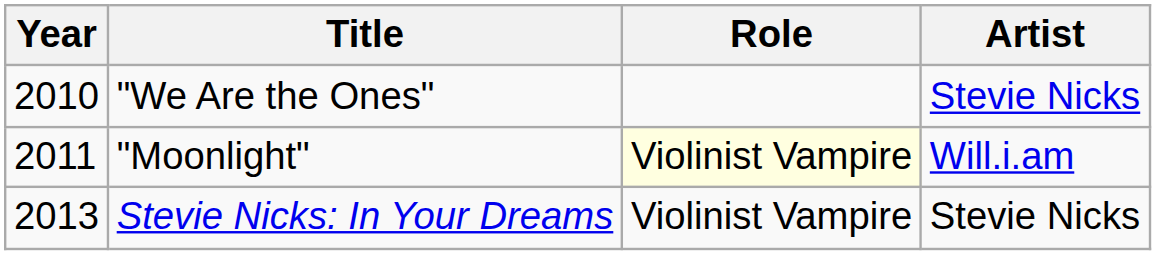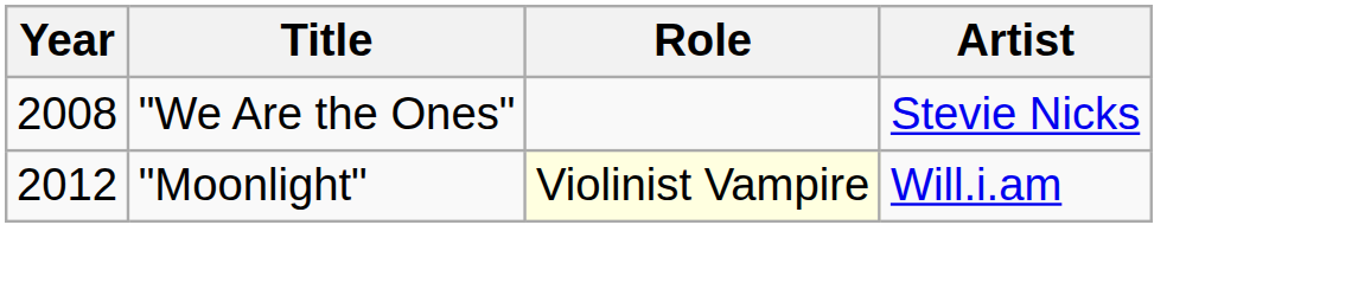 <table class="wikitable">
 <tr>
 <th>Year</th>
 <th>Title</th>
 <th>Role</th>
 <th>Artist</th>
 </tr>
 <tr>
-<td>2010</td>
+<td>2008</td>
 <td>"We Are the Ones"</td>
 <td></td>
 <td><a href='#'>Stevie Nicks</a></td>
 </tr>
 <tr>
-<td>2011</td>
+<td>2012</td>
 <td>"Moonlight"</td>
 <td style="background: lightyellow;">Violinist Vampire</td>
 <td><a href='#'>Will.i.am</a></td>
 </tr>
-<tr>
-<td>2013</td>
-<td><em><a href='#'>Stevie Nicks: In Your Dreams</a></em></td>
-<td>Violinist Vampire</td>
-<td>Stevie Nicks</td>
-</tr>
 </table>
